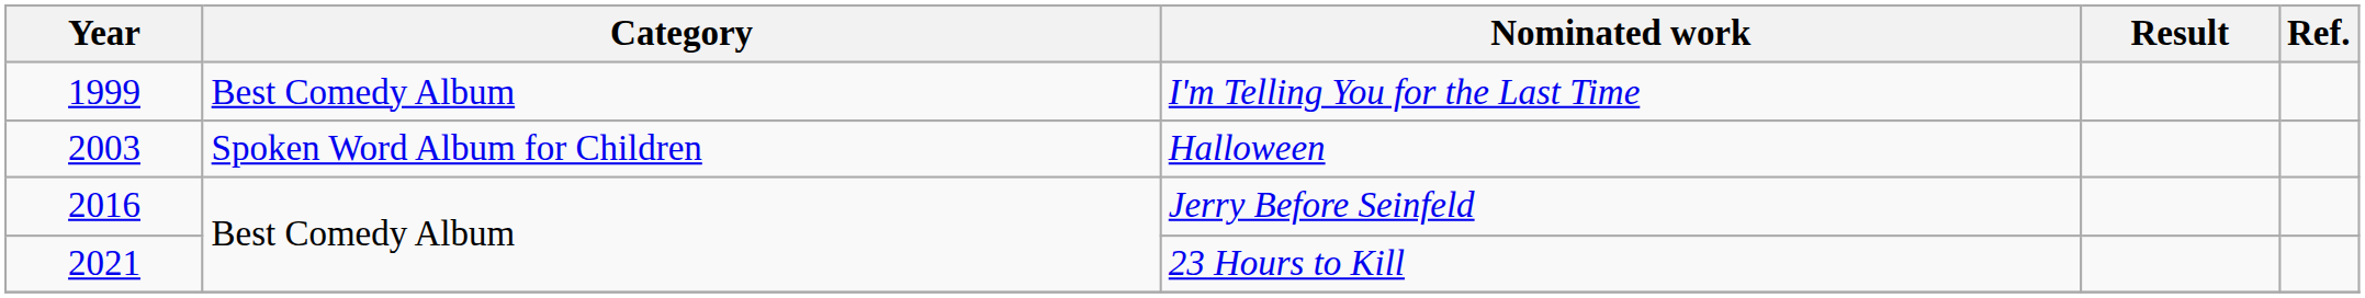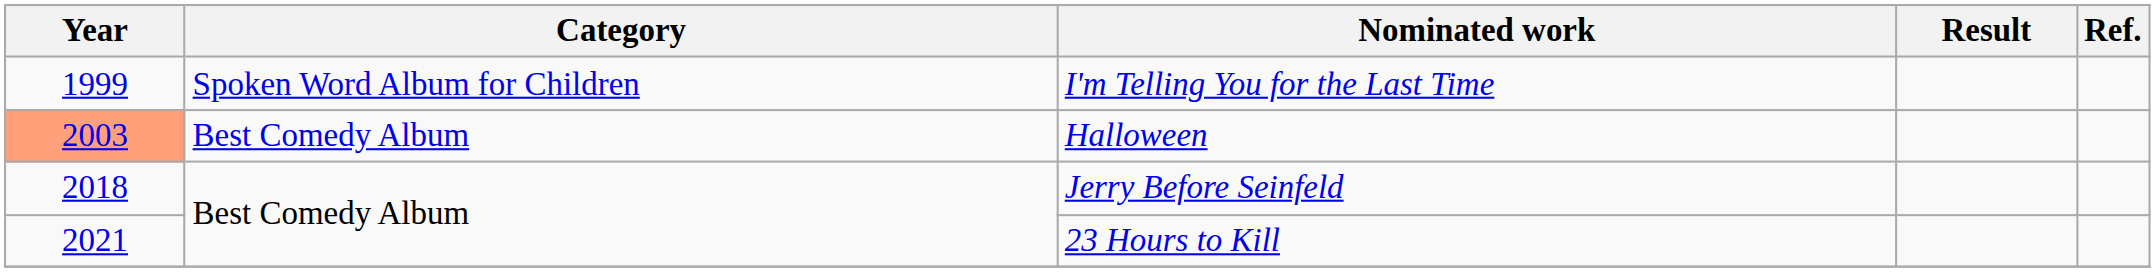 <table class=wikitable>
 <tr>
 <th scope="col" style="width:5em;">Year</th>
 <th scope="col" style="width:26em;">Category</th>
 <th scope="col" style="width:25em;">Nominated work</th>
 <th scope="col" style="width:5em;">Result</th>
 <th>Ref.</th>
 </tr>
 <tr>
 <td style="text-align:center;"><a href='#'>1999</a></td>
-<td><a href='#'>Best Comedy Album</a></td>
+<td><a href='#'>Spoken Word Album for Children</a></td>
 <td><em><a href='#'>I'm Telling You for the Last Time</a></em></td>
 <td></td>
 <td></td>
 </tr>
 <tr>
-<td style="text-align:center;"><a href='#'>2003</a></td>
-<td><a href='#'>Spoken Word Album for Children</a></td>
+<td style="background: lightsalmon; text-align:center;"><a href='#'>2003</a></td>
+<td><a href='#'>Best Comedy Album</a></td>
 <td><em><a href='#'>Halloween</a></em></td>
 <td></td>
 <td></td>
 </tr>
 <tr>
-<td style="text-align:center;"><a href='#'>2016</a></td>
+<td style="text-align:center;"><a href='#'>2018</a></td>
 <td rowspan=2>Best Comedy Album</td>
 <td><em><a href='#'>Jerry Before Seinfeld</a></em></td>
 <td></td>
 <td></td>
 </tr>
 <tr>
 <td style="text-align:center;"><a href='#'>2021</a></td>
 <td><em><a href='#'>23 Hours to Kill</a></em></td>
 <td></td>
 <td></td>
 </tr>
 <tr>
 </tr>
 </table>
